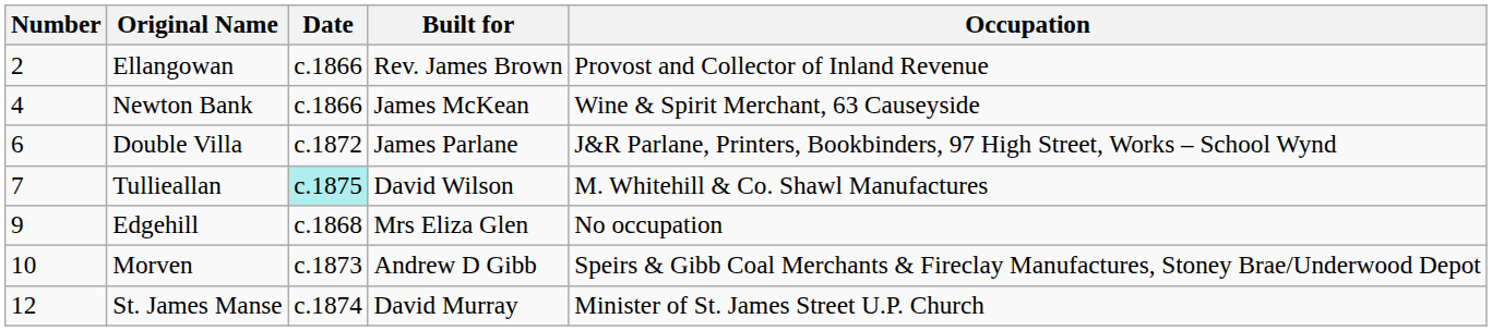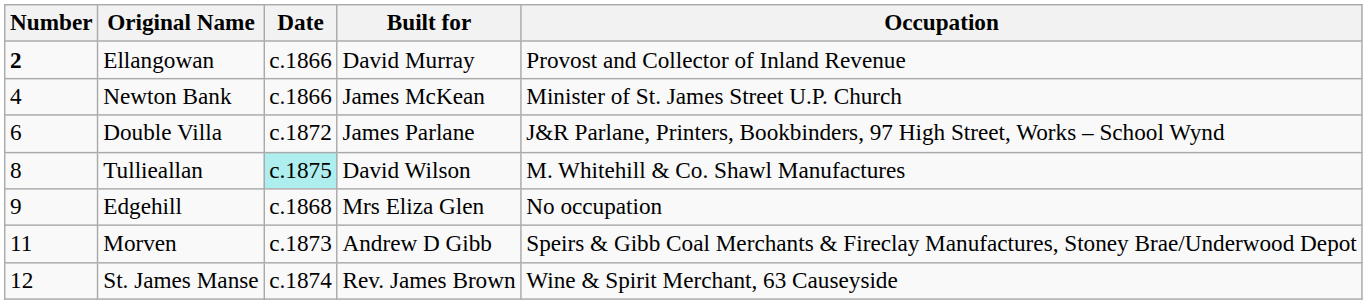 <table class="wikitable">
 <tr>
 <th>Number</th>
 <th>Original Name</th>
 <th>Date</th>
 <th>Built for</th>
 <th>Occupation</th>
 </tr>
 <tr>
-<td>2</td>
+<td><strong>2</strong></td>
 <td>Ellangowan</td>
 <td>c.1866</td>
-<td>Rev. James Brown</td>
+<td>David Murray</td>
 <td>Provost and Collector of Inland Revenue</td>
 </tr>
 <tr>
 <td>4</td>
 <td>Newton Bank</td>
 <td>c.1866</td>
 <td>James McKean</td>
-<td>Wine & Spirit Merchant, 63 Causeyside</td>
+<td>Minister of St. James Street U.P. Church</td>
 </tr>
 <tr>
 <td>6</td>
 <td>Double Villa</td>
 <td>c.1872</td>
 <td>James Parlane</td>
 <td>J&R Parlane, Printers, Bookbinders, 97 High Street, Works – School Wynd</td>
 </tr>
 <tr>
-<td>7</td>
+<td>8</td>
 <td>Tullieallan</td>
 <td style="background: paleturquoise;">c.1875</td>
 <td>David Wilson</td>
 <td>M. Whitehill & Co. Shawl Manufactures</td>
 </tr>
 <tr>
 <td>9</td>
 <td>Edgehill</td>
 <td>c.1868</td>
 <td>Mrs Eliza Glen</td>
 <td>No occupation</td>
 </tr>
 <tr>
-<td>10</td>
+<td>11</td>
 <td>Morven</td>
 <td>c.1873</td>
 <td>Andrew D Gibb</td>
 <td>Speirs & Gibb Coal Merchants & Fireclay Manufactures, Stoney Brae/Underwood Depot</td>
 </tr>
 <tr>
 <td>12</td>
 <td>St. James Manse</td>
 <td>c.1874</td>
-<td>David Murray</td>
-<td>Minister of St. James Street U.P. Church</td>
+<td>Rev. James Brown</td>
+<td>Wine & Spirit Merchant, 63 Causeyside</td>
 </tr>
 </table>
